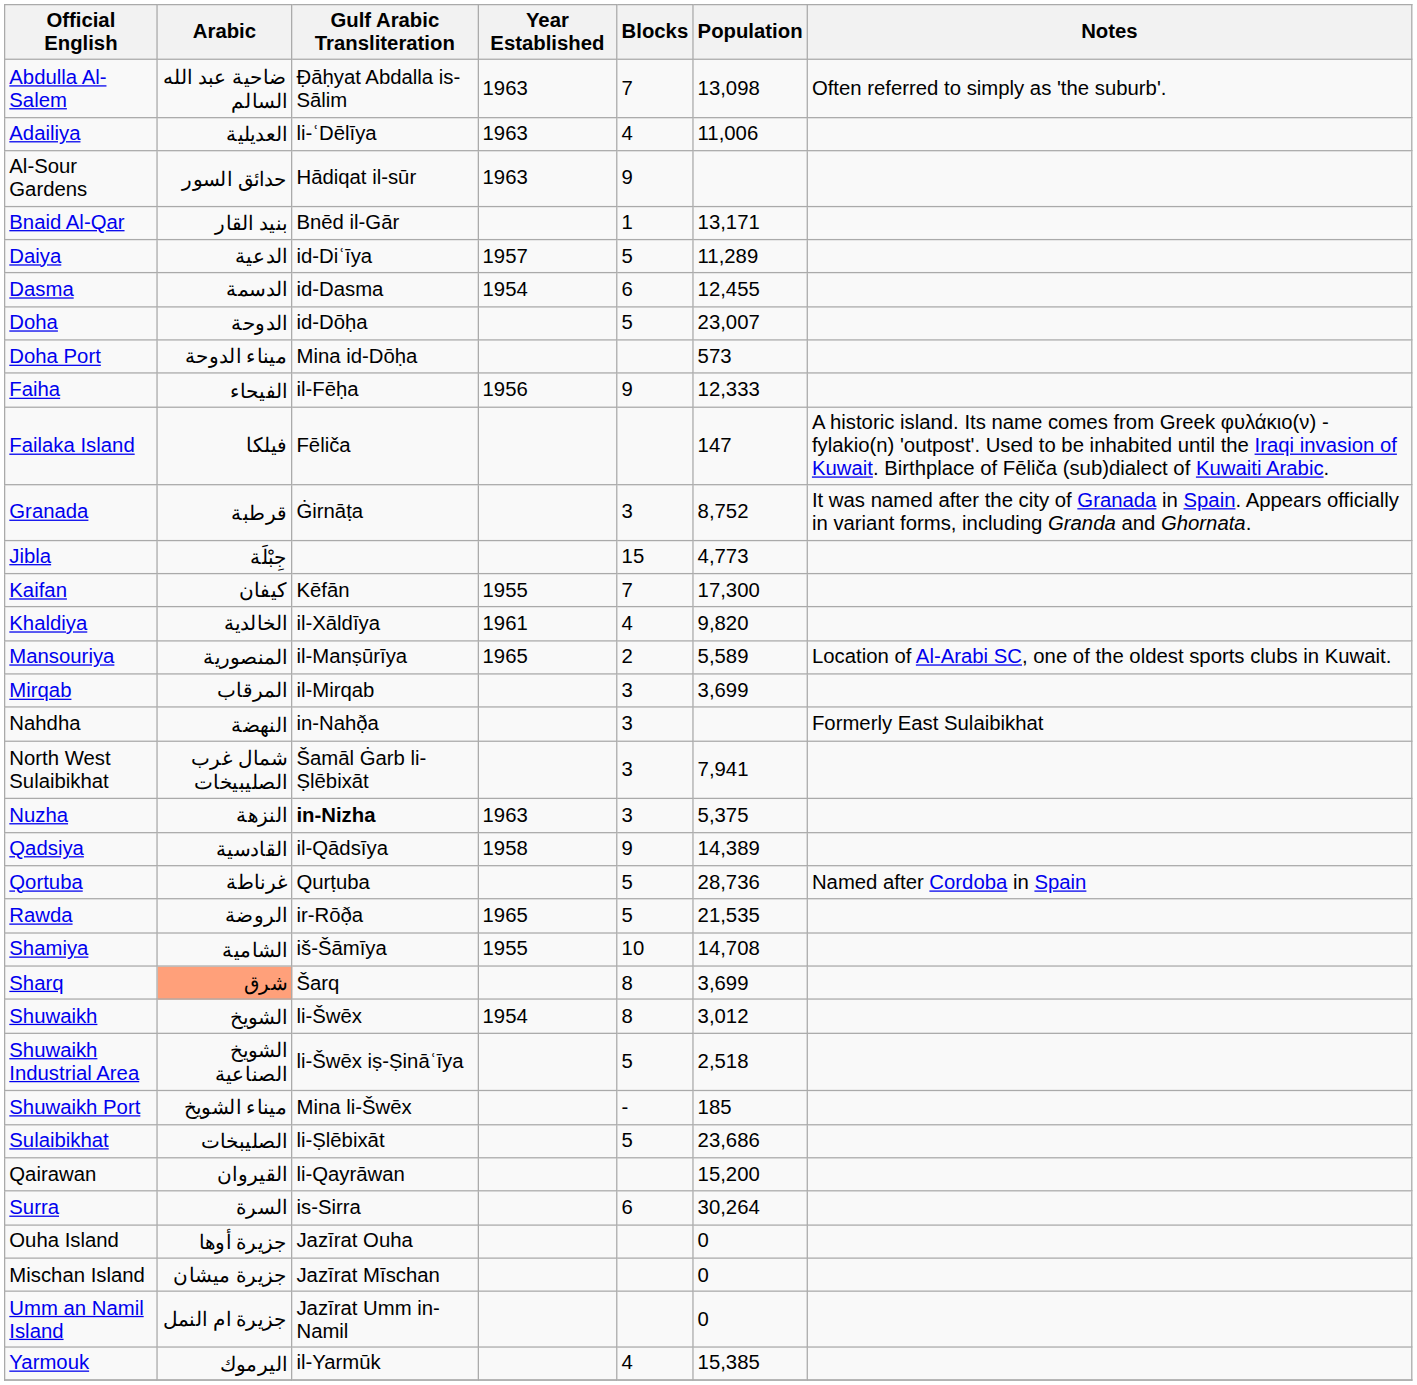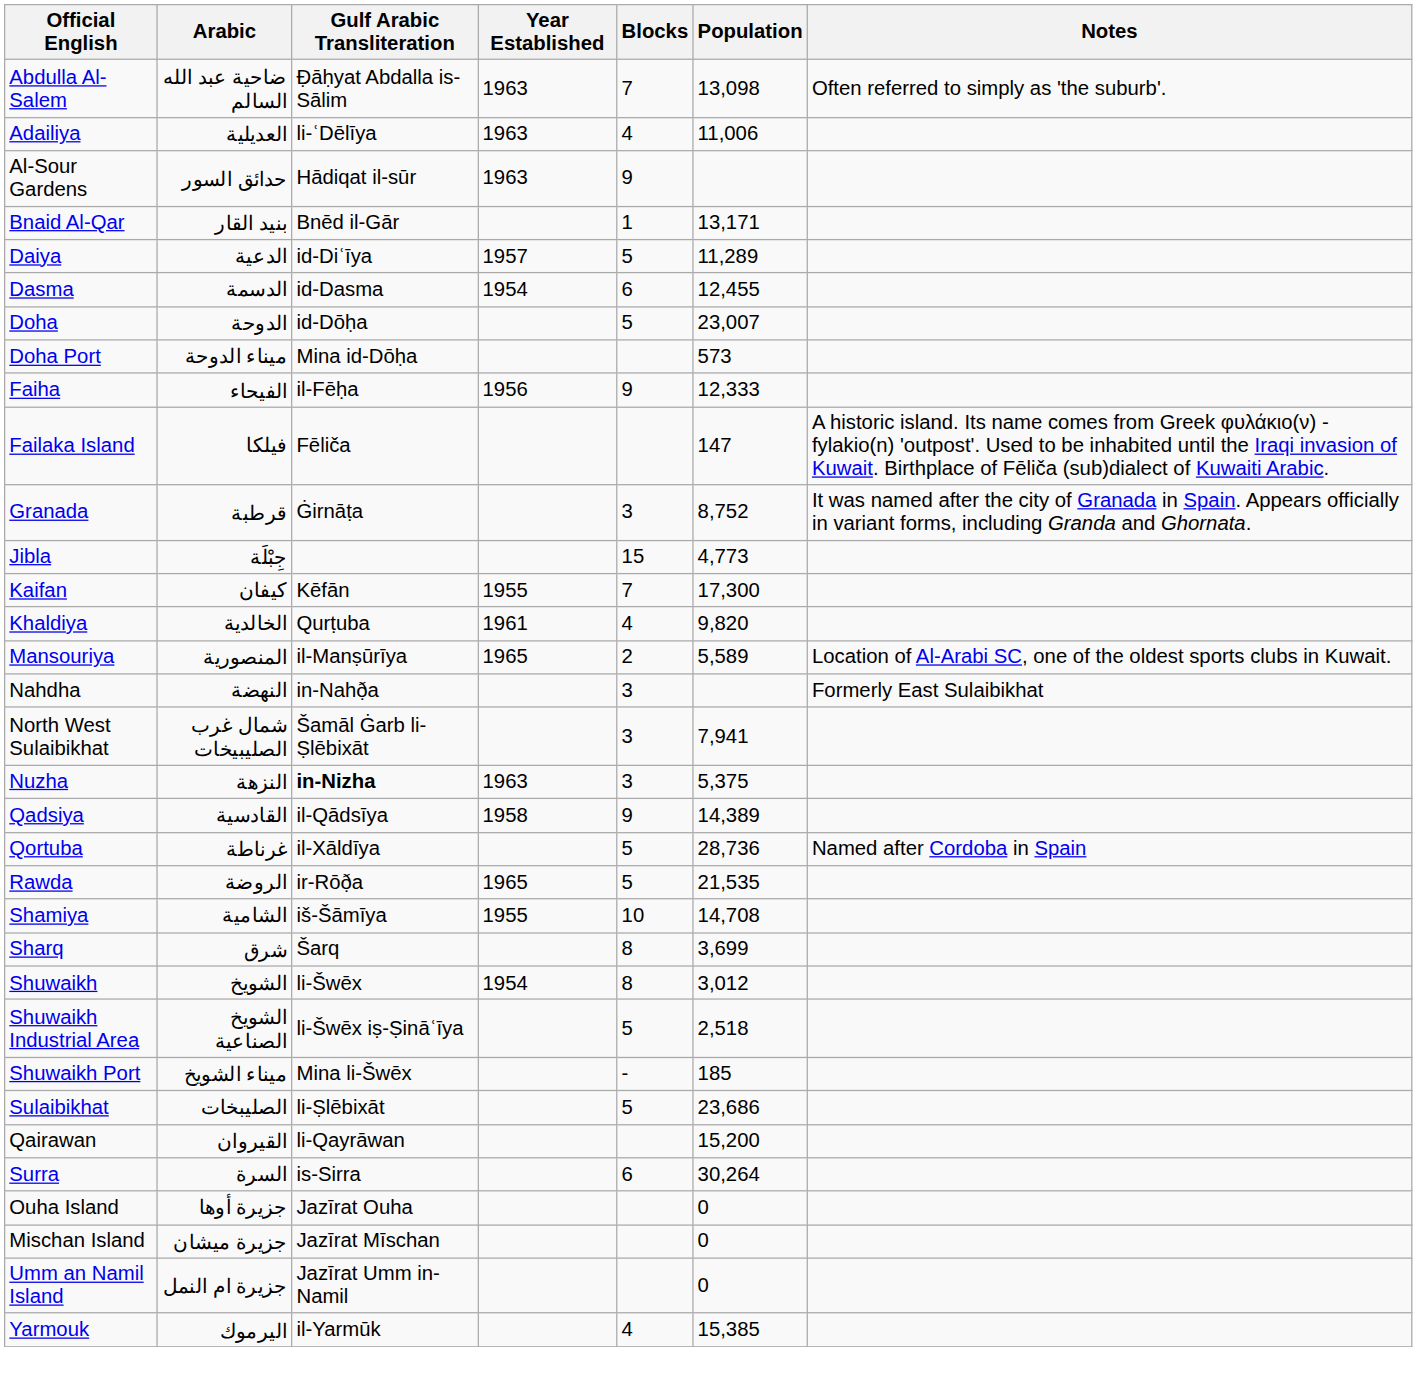 <table class="wikitable sortable" width="70%">
 <tr>
 <th bgcolor="#98FB98">Official English</th>
 <th bgcolor="#98FB98">Arabic</th>
 <th>Gulf Arabic Transliteration</th>
 <th>Year Established</th>
 <th>Blocks</th>
 <th>Population</th>
 <th>Notes</th>
 </tr>
 <tr ---->
 <td><a href='#'>Abdulla Al-Salem</a></td>
 <td align="right">ضاحية عبد الله السالم</td>
 <td>Ð̣āḥyat Abdalla is-Sālim</td>
 <td>1963</td>
 <td>7</td>
 <td>13,098</td>
 <td>Often  referred to simply as  'the suburb'.</td>
 </tr>
 <tr ---->
 <td><a href='#'>Adailiya</a></td>
 <td align="right">العديلية</td>
 <td>li-ʿDēlīya</td>
 <td>1963</td>
 <td>4</td>
 <td>11,006</td>
 <td></td>
 </tr>
 <tr ---->
 <td>Al-Sour Gardens</td>
 <td align="right">حدائق السور</td>
 <td>Hādiqat il-sūr</td>
 <td>1963</td>
 <td>9</td>
 <td></td>
 <td></td>
 </tr>
 <tr ---->
 <td><a href='#'>Bnaid Al-Qar</a></td>
 <td align="right">بنيد القار</td>
 <td>Bnēd il-Gār</td>
 <td></td>
 <td>1</td>
 <td>13,171</td>
 <td></td>
 </tr>
 <tr ---->
 <td><a href='#'>Daiya</a></td>
 <td align="right">الدعية</td>
 <td>id-Diʿīya</td>
 <td>1957</td>
 <td>5</td>
 <td>11,289</td>
 <td></td>
 </tr>
 <tr ---->
 <td><a href='#'>Dasma</a></td>
 <td align="right">الدسمة</td>
 <td>id-Dasma</td>
 <td>1954</td>
 <td>6</td>
 <td>12,455</td>
 <td></td>
 </tr>
 <tr ---->
 <td><a href='#'>Doha</a></td>
 <td align="right">الدوحة</td>
 <td>id-Dōḥa</td>
 <td></td>
 <td>5</td>
 <td>23,007</td>
 <td></td>
 </tr>
 <tr ---->
 <td><a href='#'>Doha Port</a></td>
 <td align="right">ميناء الدوحة</td>
 <td>Mina id-Dōḥa</td>
 <td></td>
 <td></td>
 <td>573</td>
 <td></td>
 </tr>
 <tr ---->
 <td><a href='#'>Faiha</a></td>
 <td align="right">الفيحاء</td>
 <td>il-Fēḥa</td>
 <td>1956</td>
 <td>9</td>
 <td>12,333</td>
 <td></td>
 </tr>
 <tr ---->
 <td><a href='#'>Failaka Island</a></td>
 <td align="right">فيلكا</td>
 <td>Fēliča</td>
 <td></td>
 <td></td>
 <td>147</td>
 <td>A historic island. Its name comes from Greek φυλάκιο(ν) - fylakio(n) 'outpost'. Used to be inhabited until the <a href='#'>Iraqi invasion of Kuwait</a>. Birthplace of Fēliča (sub)dialect of <a href='#'>Kuwaiti Arabic</a>.</td>
 </tr>
 <tr ---->
 <td><a href='#'>Granada</a></td>
 <td align="right">قرطبة</td>
 <td>Ġirnāṭa</td>
 <td></td>
 <td>3</td>
 <td>8,752</td>
 <td>It was named after the city of <a href='#'>Granada</a> in <a href='#'>Spain</a>. Appears officially in variant forms, including <em>Granda</em> and <em>Ghornata</em>.</td>
 </tr>
 <tr ---->
 <td><a href='#'>Jibla</a></td>
 <td align="right">جِبْلَة</td>
 <td></td>
 <td></td>
 <td>15</td>
 <td>4,773</td>
 <td></td>
 </tr>
 <tr ---->
 <td><a href='#'>Kaifan</a></td>
 <td align="right">كيفان</td>
 <td>Kēfān</td>
 <td>1955</td>
 <td>7</td>
 <td>17,300</td>
 <td></td>
 </tr>
 <tr ---->
 <td><a href='#'>Khaldiya</a></td>
 <td align="right">الخالدية</td>
-<td>il-Xāldīya</td>
+<td>Qurṭuba</td>
 <td>1961</td>
 <td>4</td>
 <td>9,820</td>
 <td></td>
 </tr>
 <tr ---->
 <td><a href='#'>Mansouriya</a></td>
 <td align="right">المنصورية</td>
 <td>il-Manṣūrīya</td>
 <td>1965</td>
 <td>2</td>
 <td>5,589</td>
 <td>Location of <a href='#'>Al-Arabi SC</a>, one of the oldest sports clubs in Kuwait.</td>
-</tr>
-<tr ---->
-<td><a href='#'>Mirqab</a></td>
-<td align="right">المرقاب</td>
-<td>il-Mirqab</td>
-<td></td>
-<td>3</td>
-<td>3,699</td>
-<td></td>
 </tr>
 <tr ---->
 <td>Nahdha</td>
 <td align="right">النهضة</td>
 <td>in-Nahð̣a</td>
 <td></td>
 <td>3</td>
 <td></td>
 <td>Formerly East Sulaibikhat</td>
 </tr>
 <tr ---->
 <td>North West Sulaibikhat</td>
 <td align="right">شمال غرب الصليبيخات</td>
 <td>Šamāl Ġarb li-Ṣlēbixāt</td>
 <td></td>
 <td>3</td>
 <td>7,941</td>
 <td></td>
 </tr>
 <tr ---->
 <td><a href='#'>Nuzha</a></td>
 <td align="right">النزهة</td>
 <td><strong>in-Nizha</strong></td>
 <td>1963</td>
 <td>3</td>
 <td>5,375</td>
 <td></td>
 </tr>
 <tr ---->
 <td><a href='#'>Qadsiya</a></td>
 <td align="right">القادسية</td>
 <td>il-Qādsīya</td>
 <td>1958</td>
 <td>9</td>
 <td>14,389</td>
 <td></td>
 </tr>
 <tr ---->
 <td><a href='#'>Qortuba</a></td>
 <td align="right">غرناطة</td>
-<td>Qurṭuba</td>
+<td>il-Xāldīya</td>
 <td></td>
 <td>5</td>
 <td>28,736</td>
 <td>Named after <a href='#'>Cordoba</a> in <a href='#'>Spain</a></td>
 </tr>
 <tr ---->
 <td><a href='#'>Rawda</a></td>
 <td align="right">الروضة</td>
 <td>ir-Rōð̣a</td>
 <td>1965</td>
 <td>5</td>
 <td>21,535</td>
 <td></td>
 </tr>
 <tr ---->
 <td><a href='#'>Shamiya</a></td>
 <td align="right">الشامية</td>
 <td>iš-Šāmīya</td>
 <td>1955</td>
 <td>10</td>
 <td>14,708</td>
 <td></td>
 </tr>
 <tr ---->
 <td><a href='#'>Sharq</a></td>
-<td align="right" style="background: lightsalmon;">شرق</td>
+<td align="right">شرق</td>
 <td>Šarq</td>
 <td></td>
 <td>8</td>
 <td>3,699</td>
 <td></td>
 </tr>
 <tr ---->
 <td><a href='#'>Shuwaikh</a></td>
 <td align="right">الشويخ</td>
 <td>li-Šwēx</td>
 <td>1954</td>
 <td>8</td>
 <td>3,012</td>
 <td></td>
 </tr>
 <tr ---->
 <td><a href='#'>Shuwaikh Industrial Area</a></td>
 <td align="right">الشويخ الصناعية</td>
 <td>li-Šwēx iṣ-Ṣināʿīya</td>
 <td></td>
 <td>5</td>
 <td>2,518</td>
 <td></td>
 </tr>
 <tr ---->
 <td><a href='#'>Shuwaikh Port</a></td>
 <td align="right">ميناء الشويخ</td>
 <td>Mina li-Šwēx</td>
 <td></td>
 <td>-</td>
 <td>185</td>
 <td></td>
 </tr>
 <tr ---->
 <td><a href='#'>Sulaibikhat</a></td>
 <td align="right">الصليبخات</td>
 <td>li-Ṣlēbixāt</td>
 <td></td>
 <td>5</td>
 <td>23,686</td>
 <td></td>
 </tr>
 <tr ---->
 <td>Qairawan</td>
 <td align="right">القيروان</td>
 <td>li-Qayrāwan</td>
 <td></td>
 <td></td>
 <td>15,200</td>
 <td></td>
 </tr>
 <tr ---->
 <td><a href='#'>Surra</a></td>
 <td align="right">السرة</td>
 <td>is-Sirra</td>
 <td></td>
 <td>6</td>
 <td>30,264</td>
 <td></td>
 </tr>
 <tr ---->
 <td>Ouha Island</td>
 <td align="right">جزيرة أوها</td>
 <td>Jazīrat Ouha</td>
 <td></td>
 <td></td>
 <td>0</td>
 <td></td>
 </tr>
 <tr ---->
 <td>Mischan Island</td>
 <td align="right">جزيرة ميشان</td>
 <td>Jazīrat Mīschan</td>
 <td></td>
 <td></td>
 <td>0</td>
 <td></td>
 </tr>
 <tr ---->
 <td><a href='#'>Umm an Namil Island</a></td>
 <td align="right">جزيرة ام النمل</td>
 <td>Jazīrat Umm in-Namil</td>
 <td></td>
 <td></td>
 <td>0</td>
 <td></td>
 </tr>
 <tr ---->
 <td><a href='#'>Yarmouk</a></td>
 <td align="right">اليرموك</td>
 <td>il-Yarmūk</td>
 <td></td>
 <td>4</td>
 <td>15,385</td>
 <td></td>
 </tr>
 <tr ---->
 </tr>
 </table>
